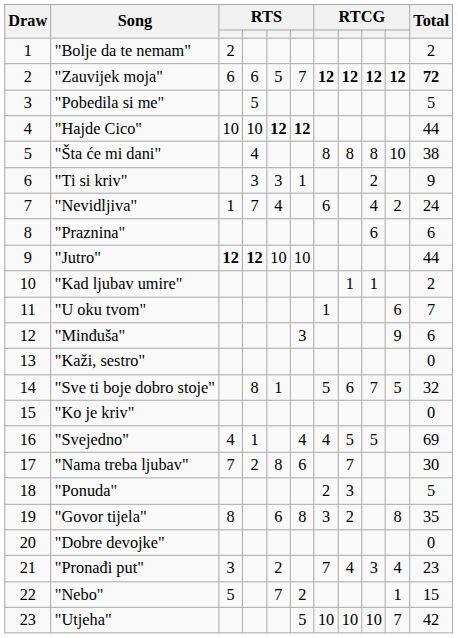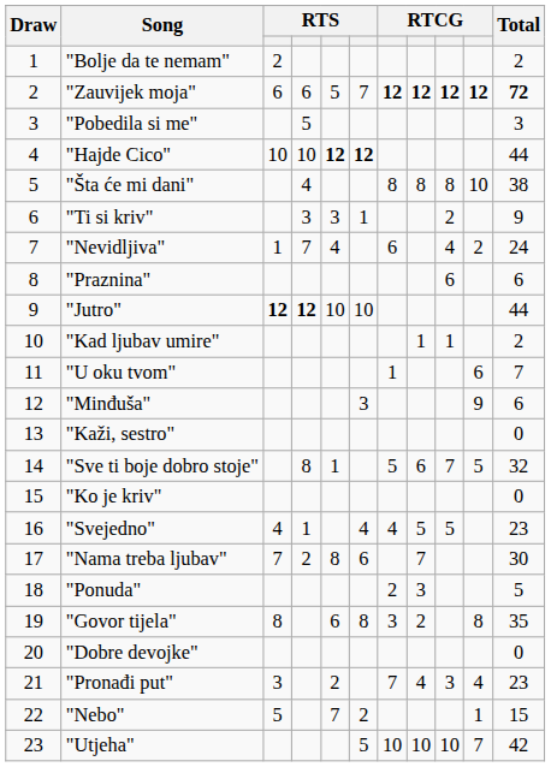 <table class="wikitable plainrowheaders" style="margin: 1em auto 1em auto; text-align:center;">
 <tr>
 </tr>
 <tr>
 <th rowspan="2">Draw</th>
 <th rowspan="2">Song</th>
 <th colspan="4">RTS</th>
 <th colspan="4">RTCG</th>
 <th rowspan="2">Total</th>
 </tr>
 <tr>
 <th></th>
 <th></th>
 <th></th>
 <th></th>
 <th></th>
 <th></th>
 <th></th>
 <th></th>
 </tr>
 <tr>
 <td>1</td>
 <td align="left">"Bolje da te nemam"</td>
 <td>2</td>
 <td></td>
 <td></td>
 <td></td>
 <td></td>
 <td></td>
 <td></td>
 <td></td>
 <td>2</td>
 </tr>
 <tr>
 <td>2</td>
 <td align="left">"Zauvijek moja"</td>
 <td>6</td>
 <td>6</td>
 <td>5</td>
 <td>7</td>
 <td><strong>12</strong></td>
 <td><strong>12</strong></td>
 <td><strong>12</strong></td>
 <td><strong>12</strong></td>
 <td><strong>72</strong></td>
 </tr>
 <tr>
 <td>3</td>
 <td align="left">"Pobedila si me"</td>
 <td></td>
 <td>5</td>
 <td></td>
 <td></td>
 <td></td>
 <td></td>
 <td></td>
 <td></td>
-<td>5</td>
+<td>3</td>
 </tr>
 <tr>
 <td>4</td>
 <td align="left">"Hajde Cico"</td>
 <td>10</td>
 <td>10</td>
 <td><strong>12</strong></td>
 <td><strong>12</strong></td>
 <td></td>
 <td></td>
 <td></td>
 <td></td>
 <td>44</td>
 </tr>
 <tr>
 <td>5</td>
 <td align="left">"Šta će mi dani"</td>
 <td></td>
 <td>4</td>
 <td></td>
 <td></td>
 <td>8</td>
 <td>8</td>
 <td>8</td>
 <td>10</td>
 <td>38</td>
 </tr>
 <tr>
 <td>6</td>
 <td align="left">"Ti si kriv"</td>
 <td></td>
 <td>3</td>
 <td>3</td>
 <td>1</td>
 <td></td>
 <td></td>
 <td>2</td>
 <td></td>
 <td>9</td>
 </tr>
 <tr>
 <td>7</td>
 <td align="left">"Nevidljiva"</td>
 <td>1</td>
 <td>7</td>
 <td>4</td>
 <td></td>
 <td>6</td>
 <td></td>
 <td>4</td>
 <td>2</td>
 <td>24</td>
 </tr>
 <tr>
 <td>8</td>
 <td align="left">"Praznina"</td>
 <td></td>
 <td></td>
 <td></td>
 <td></td>
 <td></td>
 <td></td>
 <td>6</td>
 <td></td>
 <td>6</td>
 </tr>
 <tr>
 <td>9</td>
 <td align="left">"Jutro"</td>
 <td><strong>12</strong></td>
 <td><strong>12</strong></td>
 <td>10</td>
 <td>10</td>
 <td></td>
 <td></td>
 <td></td>
 <td></td>
 <td>44</td>
 </tr>
 <tr>
 <td>10</td>
 <td align="left">"Kad ljubav umire"</td>
 <td></td>
 <td></td>
 <td></td>
 <td></td>
 <td></td>
 <td>1</td>
 <td>1</td>
 <td></td>
 <td>2</td>
 </tr>
 <tr>
 <td>11</td>
 <td align="left">"U oku tvom"</td>
 <td></td>
 <td></td>
 <td></td>
 <td></td>
 <td>1</td>
 <td></td>
 <td></td>
 <td>6</td>
 <td>7</td>
 </tr>
 <tr>
 <td>12</td>
 <td align="left">"Minđuša"</td>
 <td></td>
 <td></td>
 <td></td>
 <td>3</td>
 <td></td>
 <td></td>
 <td></td>
 <td>9</td>
 <td>6</td>
 </tr>
 <tr>
 <td>13</td>
 <td align="left">"Kaži, sestro"</td>
 <td></td>
 <td></td>
 <td></td>
 <td></td>
 <td></td>
 <td></td>
 <td></td>
 <td></td>
 <td>0</td>
 </tr>
 <tr>
 <td>14</td>
 <td align="left">"Sve ti boje dobro stoje"</td>
 <td></td>
 <td>8</td>
 <td>1</td>
 <td></td>
 <td>5</td>
 <td>6</td>
 <td>7</td>
 <td>5</td>
 <td>32</td>
 </tr>
 <tr>
 <td>15</td>
 <td align="left">"Ko je kriv"</td>
 <td></td>
 <td></td>
 <td></td>
 <td></td>
 <td></td>
 <td></td>
 <td></td>
 <td></td>
 <td>0</td>
 </tr>
 <tr>
 <td>16</td>
 <td align="left">"Svejedno"</td>
 <td>4</td>
 <td>1</td>
 <td></td>
 <td>4</td>
 <td>4</td>
 <td>5</td>
 <td>5</td>
 <td></td>
-<td>69</td>
+<td>23</td>
 </tr>
 <tr>
 <td>17</td>
 <td align="left">"Nama treba ljubav"</td>
 <td>7</td>
 <td>2</td>
 <td>8</td>
 <td>6</td>
 <td></td>
 <td>7</td>
 <td></td>
 <td></td>
 <td>30</td>
 </tr>
 <tr>
 <td>18</td>
 <td align="left">"Ponuda"</td>
 <td></td>
 <td></td>
 <td></td>
 <td></td>
 <td>2</td>
 <td>3</td>
 <td></td>
 <td></td>
 <td>5</td>
 </tr>
 <tr>
 <td>19</td>
 <td align="left">"Govor tijela"</td>
 <td>8</td>
 <td></td>
 <td>6</td>
 <td>8</td>
 <td>3</td>
 <td>2</td>
 <td></td>
 <td>8</td>
 <td>35</td>
 </tr>
 <tr>
 <td>20</td>
 <td align="left">"Dobre devojke"</td>
 <td></td>
 <td></td>
 <td></td>
 <td></td>
 <td></td>
 <td></td>
 <td></td>
 <td></td>
 <td>0</td>
 </tr>
 <tr>
 <td>21</td>
 <td align="left">"Pronađi put"</td>
 <td>3</td>
 <td></td>
 <td>2</td>
 <td></td>
 <td>7</td>
 <td>4</td>
 <td>3</td>
 <td>4</td>
 <td>23</td>
 </tr>
 <tr>
 <td>22</td>
 <td align="left">"Nebo"</td>
 <td>5</td>
 <td></td>
 <td>7</td>
 <td>2</td>
 <td></td>
 <td></td>
 <td></td>
 <td>1</td>
 <td>15</td>
 </tr>
 <tr>
 <td>23</td>
 <td align="left">"Utjeha"</td>
 <td></td>
 <td></td>
 <td></td>
 <td>5</td>
 <td>10</td>
 <td>10</td>
 <td>10</td>
 <td>7</td>
 <td>42</td>
 </tr>
 </table>
